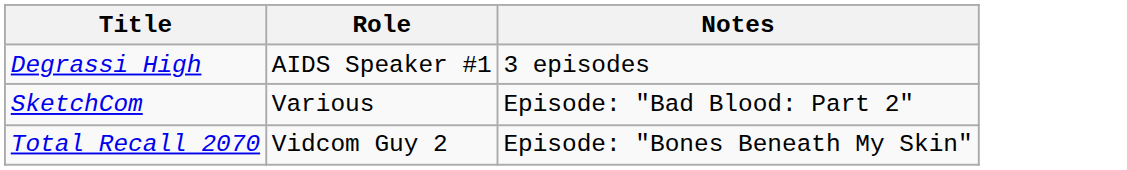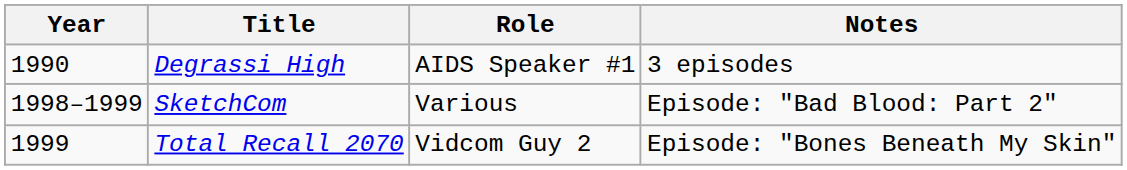 <table class="wikitable sortable">
 <tr>
+<th>Year</th>
 <th>Title</th>
 <th>Role</th>
 <th>Notes</th>
 </tr>
 <tr>
+<td>1990</td>
 <td><em><a href='#'>Degrassi High</a></em></td>
 <td>AIDS Speaker #1</td>
 <td>3 episodes</td>
 </tr>
 <tr>
+<td>1998–1999</td>
 <td><em><a href='#'>SketchCom</a></em></td>
 <td>Various</td>
 <td>Episode: "Bad Blood: Part 2"</td>
 </tr>
 <tr>
+<td>1999</td>
 <td><em><a href='#'>Total Recall 2070</a></em></td>
 <td>Vidcom Guy 2</td>
 <td>Episode: "Bones Beneath My Skin"</td>
 </tr>
 </table>
